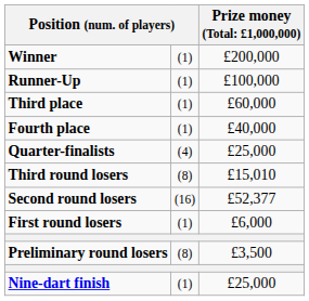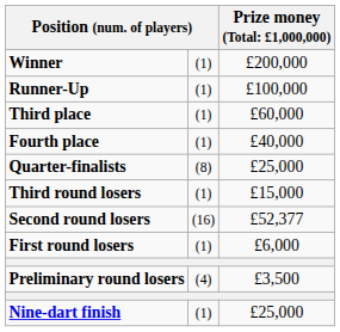 <table class="wikitable">
 <tr>
 <th colspan=2>Position <small>(num. of players)</small></th>
 <th>Prize money<br><small>(Total: £1,000,000)</small></th>
 </tr>
 <tr>
 <td><strong>Winner</strong></td>
 <td align=center><small>(1)</small></td>
 <td align=center>£200,000</td>
 </tr>
 <tr>
 <td><strong>Runner-Up</strong></td>
 <td align=center><small>(1)</small></td>
 <td align=center>£100,000</td>
 </tr>
 <tr>
 <td><strong>Third place</strong></td>
 <td align=center><small>(1)</small></td>
 <td align=center>£60,000</td>
 </tr>
 <tr>
 <td><strong>Fourth place</strong></td>
 <td align=center><small>(1)</small></td>
 <td align=center>£40,000</td>
 </tr>
 <tr>
 <td><strong>Quarter-finalists</strong></td>
-<td align=center><small>(4)</small></td>
+<td align=center><small>(8)</small></td>
 <td align=center>£25,000</td>
 </tr>
 <tr>
 <td><strong>Third round losers</strong></td>
-<td align=center><small>(8)</small></td>
-<td align=center>£15,010</td>
+<td align=center><small>(1)</small></td>
+<td align=center>£15,000</td>
 </tr>
 <tr>
 <td><strong>Second round losers</strong></td>
 <td align=center><small>(16)</small></td>
 <td align=center>£52,377</td>
 </tr>
 <tr>
 <td><strong>First round losers</strong></td>
 <td align=center><small>(1)</small></td>
 <td align=center>£6,000</td>
 </tr>
 <tr>
 <th colspan=3></th>
 </tr>
 <tr>
 <td><strong>Preliminary round losers</strong></td>
-<td align=center><small>(8)</small></td>
+<td align=center><small>(4)</small></td>
 <td align=center>£3,500</td>
 </tr>
 <tr>
 <th colspan=3></th>
 </tr>
 <tr>
 <td><strong><a href='#'>Nine-dart finish</a></strong></td>
 <td align=center><small>(1)</small></td>
 <td align=center>£25,000</td>
 </tr>
 </table>
